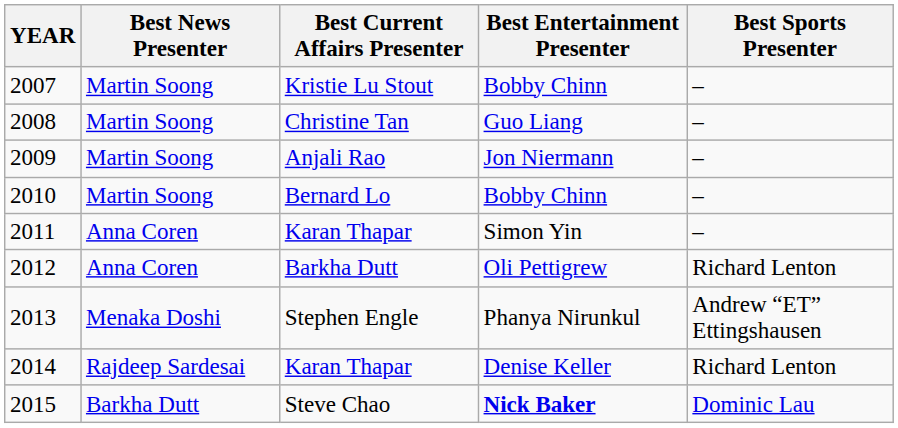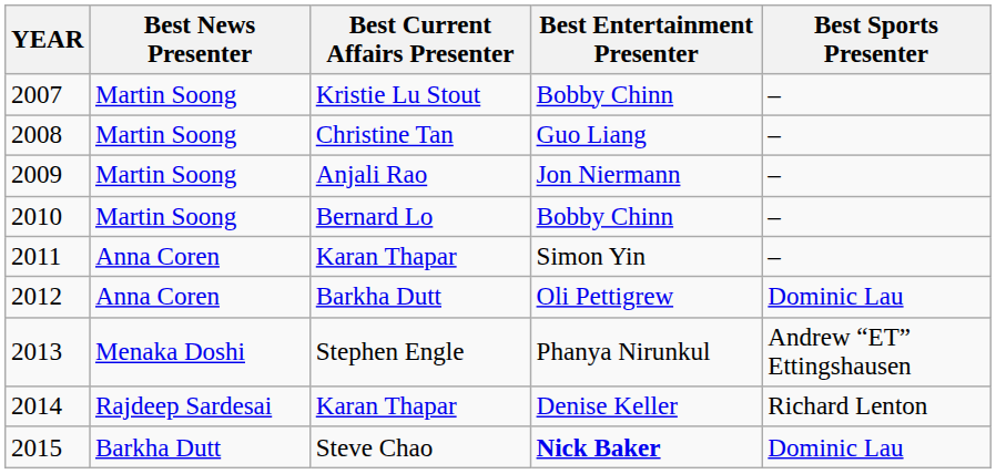 <table class="wikitable" style="width:99%;">
 <tr>
 <th>YEAR</th>
 <th style="width:25%;">Best News Presenter</th>
 <th style="width:25%;">Best Current Affairs Presenter</th>
 <th style="width:25%;">Best Entertainment Presenter</th>
 <th style="width:25%;">Best Sports Presenter</th>
 </tr>
 <tr>
 <td>2007</td>
 <td> <a href='#'>Martin Soong</a></td>
 <td> <a href='#'>Kristie Lu Stout</a></td>
 <td> <a href='#'>Bobby Chinn</a></td>
 <td>–</td>
 </tr>
 <tr>
 <td>2008</td>
 <td> <a href='#'>Martin Soong</a></td>
 <td> <a href='#'>Christine Tan</a></td>
 <td> <a href='#'>Guo Liang</a></td>
 <td>–</td>
 </tr>
 <tr>
 <td>2009</td>
 <td> <a href='#'>Martin Soong</a></td>
 <td> <a href='#'>Anjali Rao</a></td>
 <td> <a href='#'>Jon Niermann</a></td>
 <td>–</td>
 </tr>
 <tr>
 <td>2010</td>
 <td> <a href='#'>Martin Soong</a></td>
 <td> <a href='#'>Bernard Lo</a></td>
 <td> <a href='#'>Bobby Chinn</a></td>
 <td>–</td>
 </tr>
 <tr>
 <td>2011</td>
 <td> <a href='#'>Anna Coren</a></td>
 <td> <a href='#'>Karan Thapar</a></td>
 <td> Simon Yin</td>
 <td>–</td>
 </tr>
 <tr>
 <td>2012</td>
 <td> <a href='#'>Anna Coren</a></td>
 <td> <a href='#'>Barkha Dutt</a></td>
 <td> <a href='#'>Oli Pettigrew</a></td>
-<td> Richard Lenton</td>
+<td> <a href='#'>Dominic Lau</a></td>
 </tr>
 <tr>
 <td>2013</td>
 <td> <a href='#'>Menaka Doshi</a></td>
 <td> Stephen Engle</td>
 <td> Phanya Nirunkul</td>
 <td> Andrew “ET” Ettingshausen</td>
 </tr>
 <tr>
 <td>2014</td>
 <td> <a href='#'>Rajdeep Sardesai</a></td>
 <td> <a href='#'>Karan Thapar</a></td>
 <td> <a href='#'>Denise Keller</a></td>
 <td> Richard Lenton</td>
 </tr>
 <tr>
 <td>2015</td>
 <td> <a href='#'>Barkha Dutt</a></td>
 <td> Steve Chao</td>
 <td><strong> <a href='#'>Nick Baker</a></strong></td>
 <td> <a href='#'>Dominic Lau</a></td>
 </tr>
 </table>
